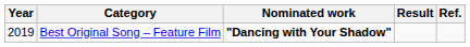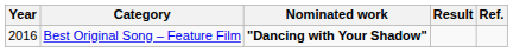 <table class="wikitable">
 <tr>
 <th>Year</th>
 <th>Category</th>
 <th>Nominated work</th>
 <th>Result</th>
 <th>Ref.</th>
 </tr>
 <tr>
-<td>2019</td>
+<td>2016</td>
 <td><a href='#'>Best Original Song – Feature Film</a></td>
 <td><strong>"Dancing with Your Shadow" </strong></td>
 <td></td>
 <td align="center"></td>
 </tr>
 </table>
